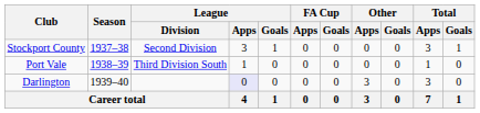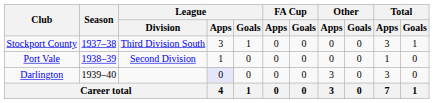 <table class="wikitable" style="text-align: center;">
 <tr>
 <th rowspan="2">Club</th>
 <th rowspan="2">Season</th>
 <th colspan="3">League</th>
 <th colspan="2">FA Cup</th>
 <th colspan="2">Other</th>
 <th colspan="2">Total</th>
 </tr>
 <tr>
 <th>Division</th>
 <th>Apps</th>
 <th>Goals</th>
 <th>Apps</th>
 <th>Goals</th>
 <th>Apps</th>
 <th>Goals</th>
 <th>Apps</th>
 <th>Goals</th>
 </tr>
 <tr>
 <td><a href='#'>Stockport County</a></td>
 <td><a href='#'>1937–38</a></td>
-<td><a href='#'>Second Division</a></td>
+<td><a href='#'>Third Division South</a></td>
 <td>3</td>
 <td>1</td>
 <td>0</td>
 <td>0</td>
 <td>0</td>
 <td>0</td>
 <td>3</td>
 <td>1</td>
 </tr>
 <tr>
 <td><a href='#'>Port Vale</a></td>
 <td><a href='#'>1938–39</a></td>
-<td><a href='#'>Third Division South</a></td>
+<td><a href='#'>Second Division</a></td>
 <td>1</td>
 <td>0</td>
 <td>0</td>
 <td>0</td>
 <td>0</td>
 <td>0</td>
 <td>1</td>
 <td>0</td>
 </tr>
 <tr>
 <td><a href='#'>Darlington</a></td>
 <td>1939–40</td>
 <td></td>
 <td style="background: lavender;">0</td>
 <td>0</td>
 <td>0</td>
 <td>0</td>
 <td>3</td>
 <td>0</td>
 <td>3</td>
 <td>0</td>
 </tr>
 <tr>
 <th colspan="3">Career total</th>
 <th>4</th>
 <th>1</th>
 <th>0</th>
 <th>0</th>
 <th>3</th>
 <th>0</th>
 <th>7</th>
 <th>1</th>
 </tr>
 </table>
